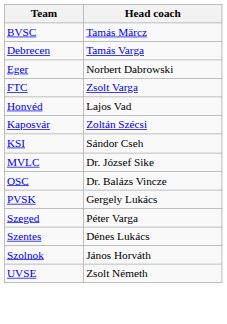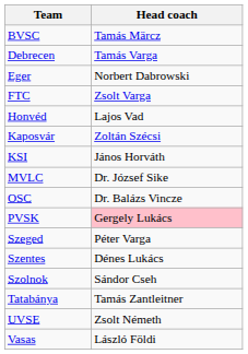 <table class="wikitable" style="font-size:95%;">
 <tr>
 <th width=100>Team</th>
 <th width=180>Head coach</th>
 </tr>
 <tr>
 <td> <a href='#'>BVSC</a></td>
 <td> <a href='#'>Tamás Märcz</a></td>
 </tr>
 <tr>
 <td> <a href='#'>Debrecen</a></td>
 <td> <a href='#'>Tamás Varga</a></td>
 </tr>
 <tr>
 <td> <a href='#'>Eger</a></td>
 <td> Norbert Dabrowski</td>
 </tr>
 <tr>
 <td> <a href='#'>FTC</a></td>
 <td> <a href='#'>Zsolt Varga</a></td>
 </tr>
 <tr>
 <td> <a href='#'>Honvéd</a></td>
 <td> Lajos Vad</td>
 </tr>
 <tr>
 <td> <a href='#'>Kaposvár</a></td>
 <td> <a href='#'>Zoltán Szécsi</a></td>
 </tr>
 <tr>
 <td> <a href='#'>KSI</a></td>
-<td> Sándor Cseh</td>
+<td> János Horváth</td>
 </tr>
 <tr>
 <td> <a href='#'>MVLC</a></td>
 <td> Dr. József Sike</td>
 </tr>
 <tr>
 <td> <a href='#'>OSC</a></td>
 <td> Dr. Balázs Vincze</td>
 </tr>
 <tr>
 <td> <a href='#'>PVSK</a></td>
-<td> Gergely Lukács</td>
+<td style="background: pink;"> Gergely Lukács</td>
 </tr>
 <tr>
 <td> <a href='#'>Szeged</a></td>
 <td> Péter Varga</td>
 </tr>
 <tr>
 <td> <a href='#'>Szentes</a></td>
 <td> Dénes Lukács</td>
 </tr>
 <tr>
 <td> <a href='#'>Szolnok</a></td>
-<td> János Horváth</td>
+<td> Sándor Cseh</td>
+</tr>
+<tr>
+<td> <a href='#'>Tatabánya</a></td>
+<td> Tamás Zantleitner</td>
 </tr>
 <tr>
 <td> <a href='#'>UVSE</a></td>
 <td> Zsolt Németh</td>
 </tr>
+<tr>
+<td> <a href='#'>Vasas</a></td>
+<td> László Földi</td>
+</tr>
 </table>
